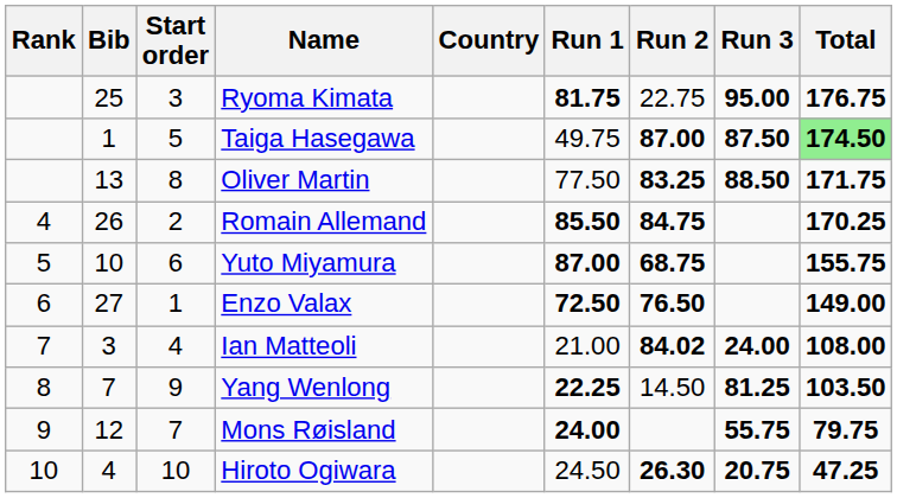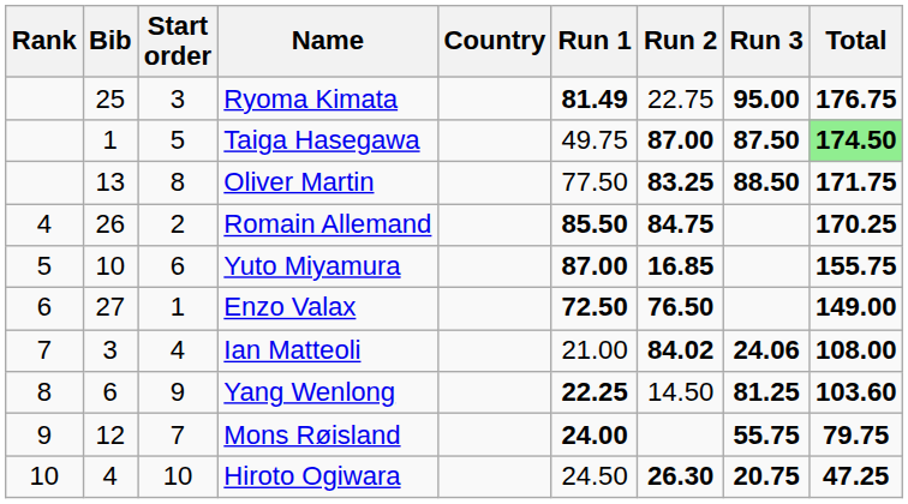 <table class="wikitable sortable" style="text-align:center">
 <tr>
 <th>Rank</th>
 <th>Bib</th>
 <th>Start<br>order</th>
 <th>Name</th>
 <th>Country</th>
 <th>Run 1</th>
 <th>Run 2</th>
 <th>Run 3</th>
 <th>Total</th>
 </tr>
 <tr>
 <td></td>
 <td>25</td>
 <td>3</td>
 <td align=left><a href='#'>Ryoma Kimata</a></td>
 <td align=left></td>
-<td><strong>81.75</strong></td>
+<td><strong>81.49</strong></td>
 <td>22.75</td>
 <td><strong>95.00</strong></td>
 <td><strong>176.75</strong></td>
 </tr>
 <tr>
 <td></td>
 <td>1</td>
 <td>5</td>
 <td align=left><a href='#'>Taiga Hasegawa</a></td>
 <td align=left></td>
 <td>49.75</td>
 <td><strong>87.00</strong></td>
 <td><strong>87.50</strong></td>
 <td style="background: lightgreen;"><strong>174.50</strong></td>
 </tr>
 <tr>
 <td></td>
 <td>13</td>
 <td>8</td>
 <td align=left><a href='#'>Oliver Martin</a></td>
 <td align=left></td>
 <td>77.50</td>
 <td><strong>83.25</strong></td>
 <td><strong>88.50</strong></td>
 <td><strong>171.75</strong></td>
 </tr>
 <tr>
 <td>4</td>
 <td>26</td>
 <td>2</td>
 <td align=left><a href='#'>Romain Allemand</a></td>
 <td align=left></td>
 <td><strong>85.50</strong></td>
 <td><strong>84.75</strong></td>
 <td></td>
 <td><strong>170.25</strong></td>
 </tr>
 <tr>
 <td>5</td>
 <td>10</td>
 <td>6</td>
 <td align=left><a href='#'>Yuto Miyamura</a></td>
 <td align=left></td>
 <td><strong>87.00</strong></td>
-<td><strong>68.75</strong></td>
+<td><strong>16.85</strong></td>
 <td></td>
 <td><strong>155.75</strong></td>
 </tr>
 <tr>
 <td>6</td>
 <td>27</td>
 <td>1</td>
 <td align=left><a href='#'>Enzo Valax</a></td>
 <td align=left></td>
 <td><strong>72.50</strong></td>
 <td><strong>76.50</strong></td>
 <td></td>
 <td><strong>149.00</strong></td>
 </tr>
 <tr>
 <td>7</td>
 <td>3</td>
 <td>4</td>
 <td align=left><a href='#'>Ian Matteoli</a></td>
 <td align=left></td>
 <td>21.00</td>
 <td><strong>84.02</strong></td>
-<td><strong>24.00</strong></td>
+<td><strong>24.06</strong></td>
 <td><strong>108.00</strong></td>
 </tr>
 <tr>
 <td>8</td>
-<td>7</td>
+<td>6</td>
 <td>9</td>
 <td align=left><a href='#'>Yang Wenlong</a></td>
 <td align=left></td>
 <td><strong>22.25</strong></td>
 <td>14.50</td>
 <td><strong>81.25</strong></td>
-<td><strong>103.50</strong></td>
+<td><strong>103.60</strong></td>
 </tr>
 <tr>
 <td>9</td>
 <td>12</td>
 <td>7</td>
 <td align=left><a href='#'>Mons Røisland</a></td>
 <td align=left></td>
 <td><strong>24.00</strong></td>
 <td></td>
 <td><strong>55.75</strong></td>
 <td><strong>79.75</strong></td>
 </tr>
 <tr>
 <td>10</td>
 <td>4</td>
 <td>10</td>
 <td align=left><a href='#'>Hiroto Ogiwara</a></td>
 <td align=left></td>
 <td>24.50</td>
 <td><strong>26.30</strong></td>
 <td><strong>20.75</strong></td>
 <td><strong>47.25</strong></td>
 </tr>
 </table>
